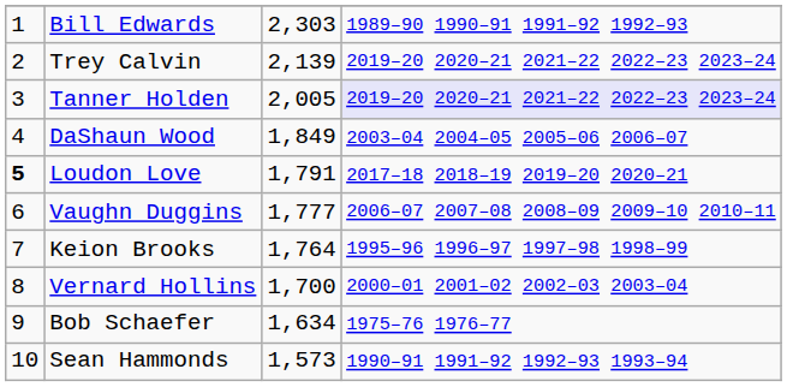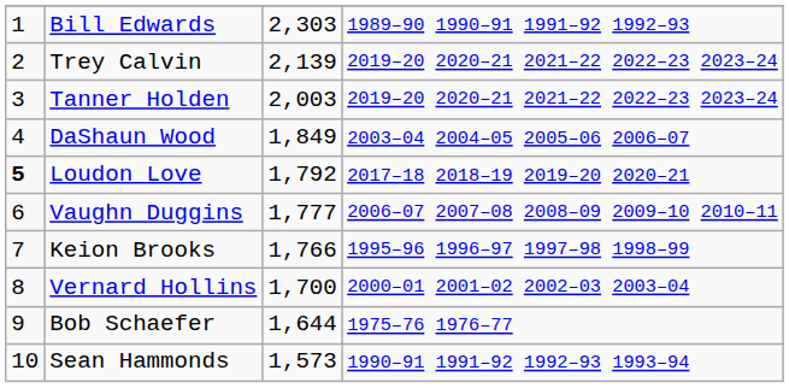 <table class="wikitable">
 <tr>
 </tr>
 <tr>
 <td>1</td>
 <td><a href='#'>Bill Edwards</a></td>
 <td>2,303</td>
 <td style="font-size:80%;"><a href='#'>1989–90</a> <a href='#'>1990–91</a> <a href='#'>1991–92</a> <a href='#'>1992–93</a></td>
 </tr>
 <tr>
 <td>2</td>
 <td>Trey Calvin</td>
 <td>2,139</td>
 <td style="font-size:80%;"><a href='#'>2019–20</a> <a href='#'>2020–21</a> <a href='#'>2021–22</a> <a href='#'>2022–23</a> <a href='#'>2023–24</a></td>
 </tr>
 <tr>
 <td>3</td>
 <td><a href='#'>Tanner Holden</a></td>
-<td>2,005</td>
-<td style="background: lavender; font-size:80%;"><a href='#'>2019–20</a> <a href='#'>2020–21</a> <a href='#'>2021–22</a> <a href='#'>2022–23</a> <a href='#'>2023–24</a></td>
+<td>2,003</td>
+<td style="font-size:80%;"><a href='#'>2019–20</a> <a href='#'>2020–21</a> <a href='#'>2021–22</a> <a href='#'>2022–23</a> <a href='#'>2023–24</a></td>
 </tr>
 <tr>
 <td>4</td>
 <td><a href='#'>DaShaun Wood</a></td>
 <td>1,849</td>
 <td style="font-size:80%;"><a href='#'>2003–04</a> <a href='#'>2004–05</a> <a href='#'>2005–06</a> <a href='#'>2006–07</a></td>
 </tr>
 <tr>
 <td><strong>5</strong></td>
 <td><a href='#'>Loudon Love</a></td>
-<td>1,791</td>
+<td>1,792</td>
 <td style="font-size:80%;"><a href='#'>2017–18</a> <a href='#'>2018–19</a> <a href='#'>2019–20</a> <a href='#'>2020–21</a></td>
 </tr>
 <tr>
 <td>6</td>
 <td><a href='#'>Vaughn Duggins</a></td>
 <td>1,777</td>
 <td style="font-size:80%;"><a href='#'>2006–07</a> <a href='#'>2007–08</a> <a href='#'>2008–09</a> <a href='#'>2009–10</a> <a href='#'>2010–11</a></td>
 </tr>
 <tr>
 <td>7</td>
 <td>Keion Brooks</td>
-<td>1,764</td>
+<td>1,766</td>
 <td style="font-size:80%;"><a href='#'>1995–96</a> <a href='#'>1996–97</a> <a href='#'>1997–98</a> <a href='#'>1998–99</a></td>
 </tr>
 <tr>
 <td>8</td>
 <td><a href='#'>Vernard Hollins</a></td>
 <td>1,700</td>
 <td style="font-size:80%;"><a href='#'>2000–01</a> <a href='#'>2001–02</a> <a href='#'>2002–03</a> <a href='#'>2003–04</a></td>
 </tr>
 <tr>
 <td>9</td>
 <td>Bob Schaefer</td>
-<td>1,634</td>
+<td>1,644</td>
 <td style="font-size:80%;"><a href='#'>1975–76</a> <a href='#'>1976–77</a></td>
 </tr>
 <tr>
 <td>10</td>
 <td>Sean Hammonds</td>
 <td>1,573</td>
 <td style="font-size:80%;"><a href='#'>1990–91</a> <a href='#'>1991–92</a> <a href='#'>1992–93</a> <a href='#'>1993–94</a></td>
 </tr>
 </table>
